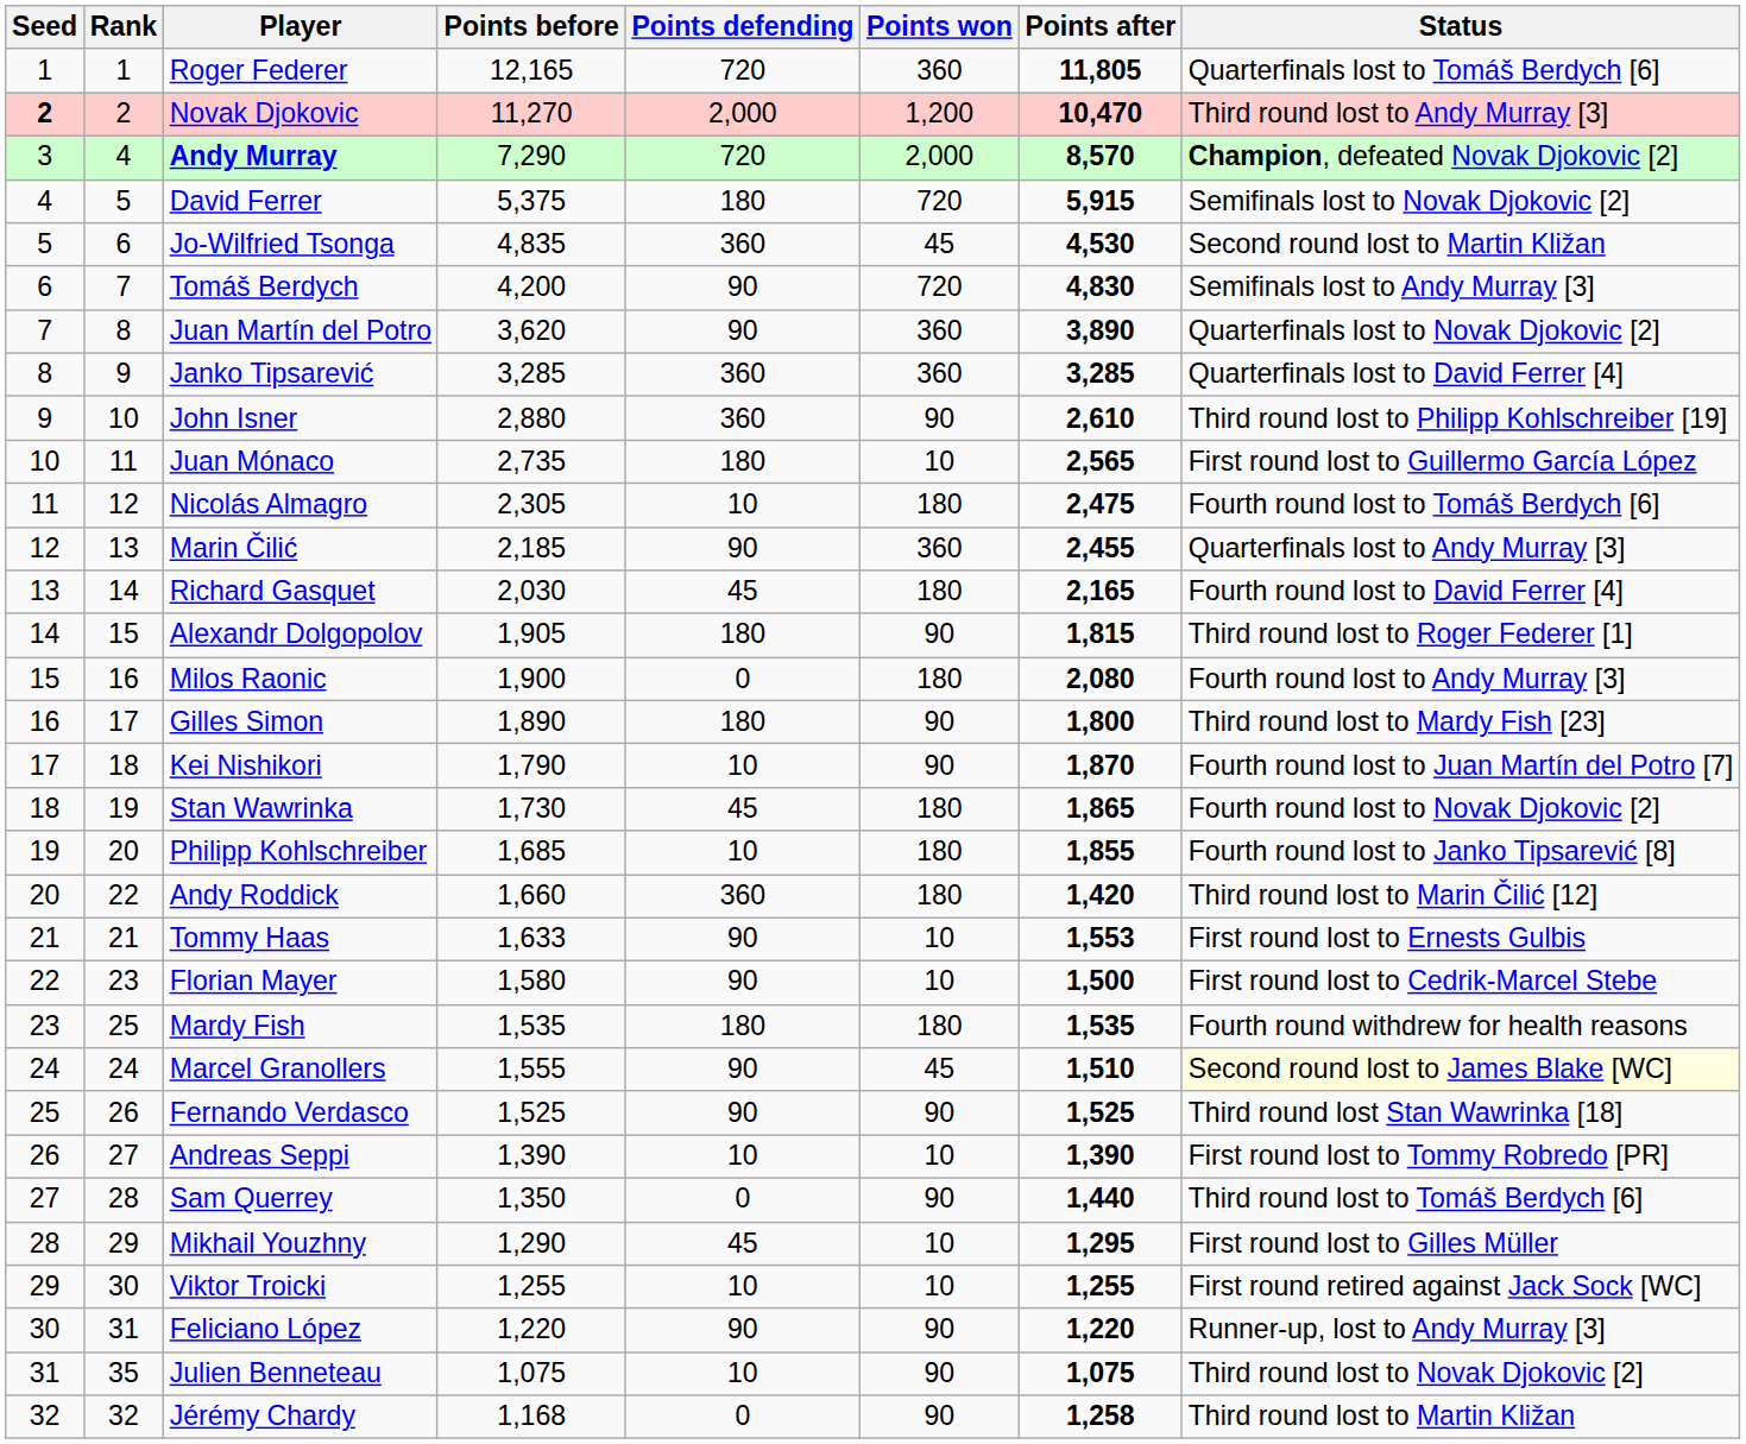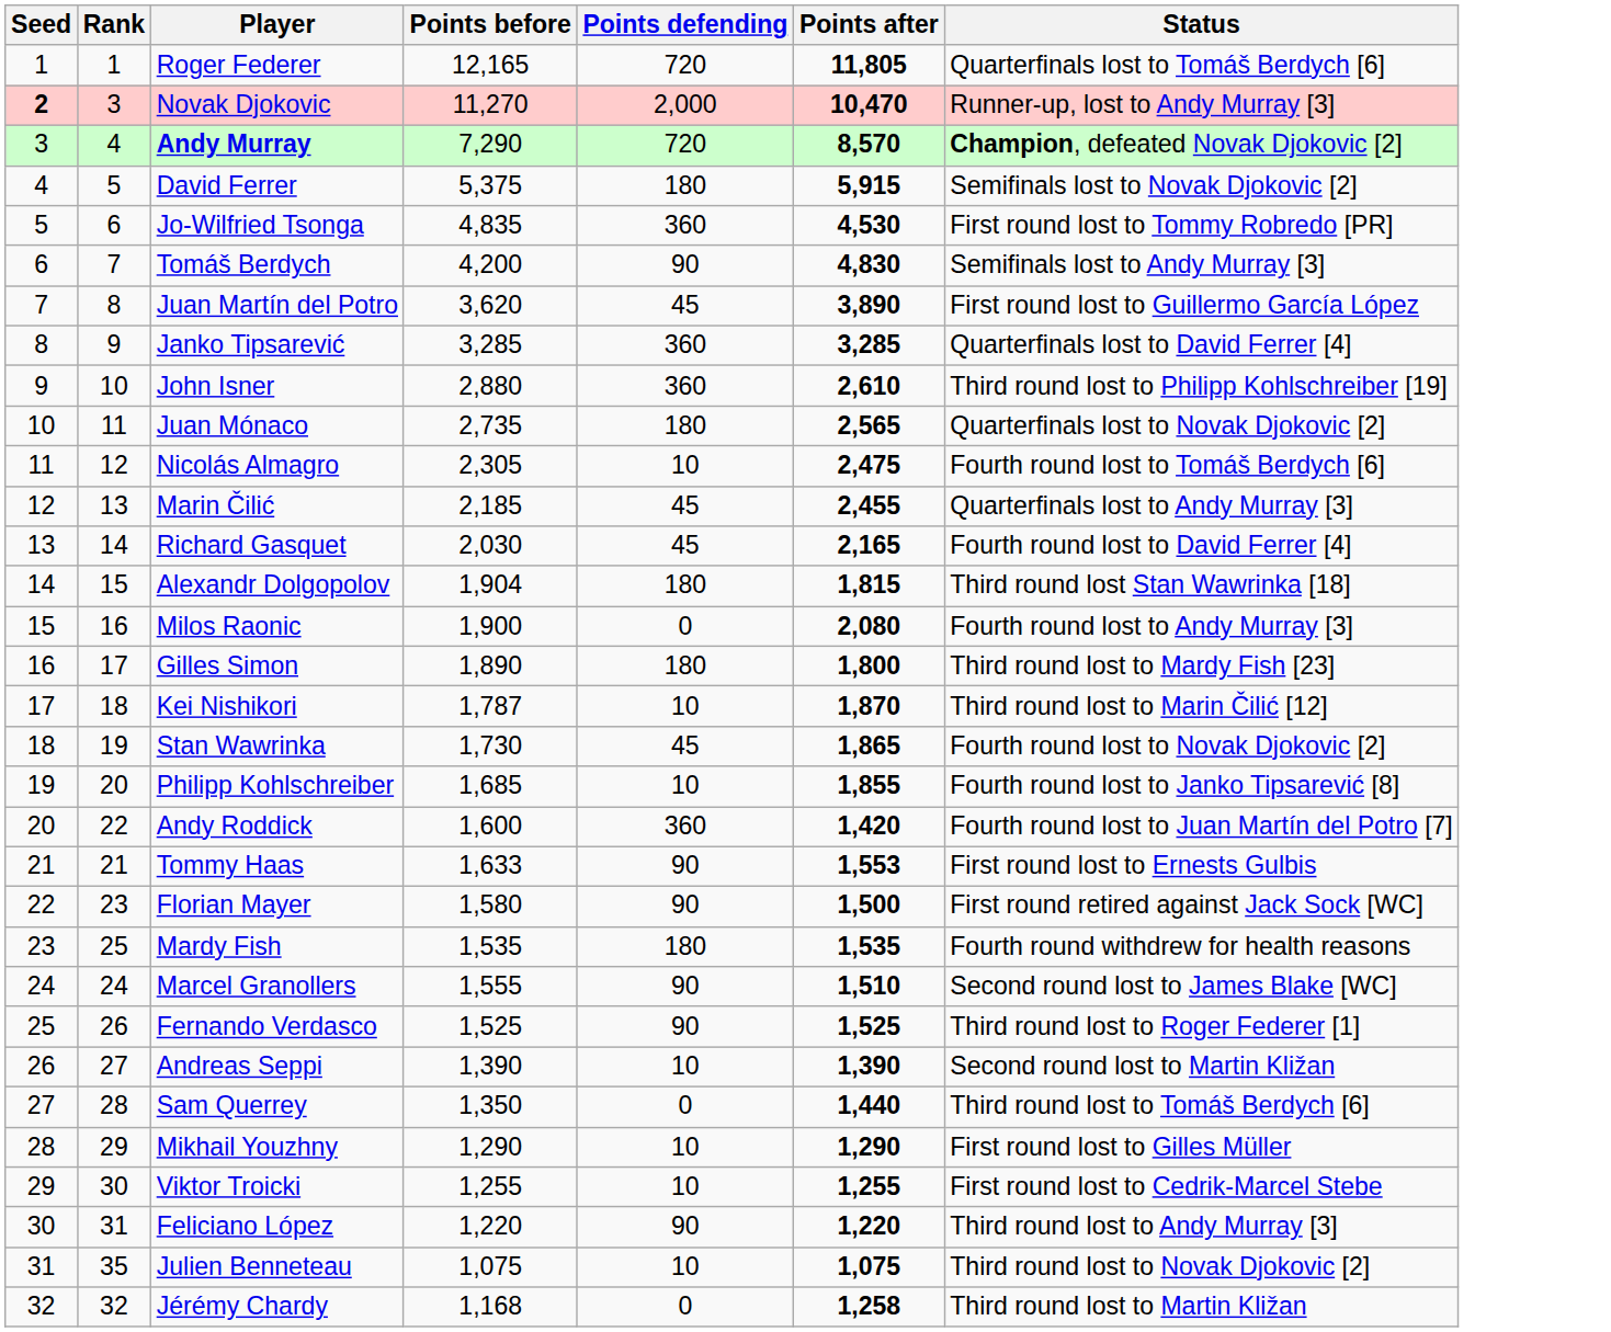 <table class="wikitable sortable">
 <tr>
 <th>Seed</th>
 <th>Rank</th>
 <th>Player</th>
 <th>Points before</th>
 <th><a href='#'>Points defending</a></th>
-<th><a href='#'>Points won</a></th>
 <th>Points after</th>
 <th>Status</th>
 </tr>
 <tr>
 <td align=center>1</td>
 <td align=center>1</td>
 <td> <a href='#'>Roger Federer</a></td>
 <td align=center>12,165</td>
 <td align=center>720</td>
-<td align=center>360</td>
 <td align=center><strong>11,805</strong></td>
 <td>Quarterfinals lost to  <a href='#'>Tomáš Berdych</a> [6]</td>
 </tr>
 <tr bgcolor=ffcccc>
 <td align=center><strong>2</strong></td>
-<td align=center>2</td>
+<td align=center>3</td>
 <td> <a href='#'>Novak Djokovic</a></td>
 <td align=center>11,270</td>
 <td align=center>2,000</td>
-<td align=center>1,200</td>
 <td align=center><strong>10,470</strong></td>
-<td>Third round lost to  <a href='#'>Andy Murray</a> [3]</td>
+<td>Runner-up, lost to  <a href='#'>Andy Murray</a> [3]</td>
 </tr>
 <tr bgcolor=ccffcc>
 <td align=center>3</td>
 <td align=center>4</td>
 <td> <strong><a href='#'>Andy Murray</a></strong></td>
 <td align=center>7,290</td>
 <td align=center>720</td>
-<td align=center>2,000</td>
 <td align=center><strong>8,570</strong></td>
 <td><strong>Champion</strong>, defeated  <a href='#'>Novak Djokovic</a> [2]</td>
 </tr>
 <tr>
 <td align=center>4</td>
 <td align=center>5</td>
 <td> <a href='#'>David Ferrer</a></td>
 <td align=center>5,375</td>
 <td align=center>180</td>
-<td align=center>720</td>
 <td align=center><strong>5,915</strong></td>
 <td>Semifinals lost to  <a href='#'>Novak Djokovic</a> [2]</td>
 </tr>
 <tr>
 <td align=center>5</td>
 <td align=center>6</td>
 <td> <a href='#'>Jo-Wilfried Tsonga</a></td>
 <td align=center>4,835</td>
 <td align=center>360</td>
-<td align=center>45</td>
 <td align=center><strong>4,530</strong></td>
-<td>Second round lost to  <a href='#'>Martin Kližan</a></td>
+<td>First round lost to  <a href='#'>Tommy Robredo</a> [PR]</td>
 </tr>
 <tr>
 <td align=center>6</td>
 <td align=center>7</td>
 <td> <a href='#'>Tomáš Berdych</a></td>
 <td align=center>4,200</td>
 <td align=center>90</td>
-<td align=center>720</td>
 <td align=center><strong>4,830</strong></td>
 <td>Semifinals lost to  <a href='#'>Andy Murray</a> [3]</td>
 </tr>
 <tr>
 <td align=center>7</td>
 <td align=center>8</td>
 <td> <a href='#'>Juan Martín del Potro</a></td>
 <td align=center>3,620</td>
-<td align=center>90</td>
-<td align=center>360</td>
+<td align=center>45</td>
 <td align=center><strong>3,890</strong></td>
-<td>Quarterfinals lost to  <a href='#'>Novak Djokovic</a> [2]</td>
+<td>First round lost to  <a href='#'>Guillermo García López</a></td>
 </tr>
 <tr>
 <td align=center>8</td>
 <td align=center>9</td>
 <td> <a href='#'>Janko Tipsarević</a></td>
 <td align=center>3,285</td>
-<td align=center>360</td>
 <td align=center>360</td>
 <td align=center><strong>3,285</strong></td>
 <td>Quarterfinals lost to  <a href='#'>David Ferrer</a> [4]</td>
 </tr>
 <tr>
 <td align=center>9</td>
 <td align=center>10</td>
 <td> <a href='#'>John Isner</a></td>
 <td align=center>2,880</td>
 <td align=center>360</td>
-<td align=center>90</td>
 <td align=center><strong>2,610</strong></td>
 <td>Third round lost to  <a href='#'>Philipp Kohlschreiber</a> [19]</td>
 </tr>
 <tr>
 <td align=center>10</td>
 <td align=center>11</td>
 <td> <a href='#'>Juan Mónaco</a></td>
 <td align=center>2,735</td>
 <td align=center>180</td>
-<td align=center>10</td>
 <td align=center><strong>2,565</strong></td>
-<td>First round lost to  <a href='#'>Guillermo García López</a></td>
+<td>Quarterfinals lost to  <a href='#'>Novak Djokovic</a> [2]</td>
 </tr>
 <tr>
 <td align=center>11</td>
 <td align=center>12</td>
 <td> <a href='#'>Nicolás Almagro</a></td>
 <td align=center>2,305</td>
 <td align=center>10</td>
-<td align=center>180</td>
 <td align=center><strong>2,475</strong></td>
 <td>Fourth round lost to  <a href='#'>Tomáš Berdych</a> [6]</td>
 </tr>
 <tr>
 <td align=center>12</td>
 <td align=center>13</td>
 <td> <a href='#'>Marin Čilić</a></td>
 <td align=center>2,185</td>
-<td align=center>90</td>
-<td align=center>360</td>
+<td align=center>45</td>
 <td align=center><strong>2,455</strong></td>
 <td>Quarterfinals lost to  <a href='#'>Andy Murray</a> [3]</td>
 </tr>
 <tr>
 <td align=center>13</td>
 <td align=center>14</td>
 <td> <a href='#'>Richard Gasquet</a></td>
 <td align=center>2,030</td>
 <td align=center>45</td>
-<td align=center>180</td>
 <td align=center><strong>2,165</strong></td>
 <td>Fourth round lost to  <a href='#'>David Ferrer</a> [4]</td>
 </tr>
 <tr>
 <td align=center>14</td>
 <td align=center>15</td>
 <td> <a href='#'>Alexandr Dolgopolov</a></td>
-<td align=center>1,905</td>
+<td align=center>1,904</td>
 <td align=center>180</td>
-<td align=center>90</td>
 <td align=center><strong>1,815</strong></td>
-<td>Third round lost to  <a href='#'>Roger Federer</a> [1]</td>
+<td>Third round lost  <a href='#'>Stan Wawrinka</a> [18]</td>
 </tr>
 <tr>
 <td align=center>15</td>
 <td align=center>16</td>
 <td> <a href='#'>Milos Raonic</a></td>
 <td align=center>1,900</td>
 <td align=center>0</td>
-<td align=center>180</td>
 <td align=center><strong>2,080</strong></td>
 <td>Fourth round lost to  <a href='#'>Andy Murray</a> [3]</td>
 </tr>
 <tr>
 <td align=center>16</td>
 <td align=center>17</td>
 <td> <a href='#'>Gilles Simon</a></td>
 <td align=center>1,890</td>
 <td align=center>180</td>
-<td align=center>90</td>
 <td align=center><strong>1,800</strong></td>
 <td>Third round lost to  <a href='#'>Mardy Fish</a> [23]</td>
 </tr>
 <tr>
 <td align=center>17</td>
 <td align=center>18</td>
 <td> <a href='#'>Kei Nishikori</a></td>
-<td align=center>1,790</td>
+<td align=center>1,787</td>
 <td align=center>10</td>
-<td align=center>90</td>
 <td align=center><strong>1,870</strong></td>
-<td>Fourth round lost to  <a href='#'>Juan Martín del Potro</a> [7]</td>
+<td>Third round lost to  <a href='#'>Marin Čilić</a> [12]</td>
 </tr>
 <tr>
 <td align=center>18</td>
 <td align=center>19</td>
 <td> <a href='#'>Stan Wawrinka</a></td>
 <td align=center>1,730</td>
 <td align=center>45</td>
-<td align=center>180</td>
 <td align=center><strong>1,865</strong></td>
 <td>Fourth round lost to  <a href='#'>Novak Djokovic</a> [2]</td>
 </tr>
 <tr>
 <td align=center>19</td>
 <td align=center>20</td>
 <td> <a href='#'>Philipp Kohlschreiber</a></td>
 <td align=center>1,685</td>
 <td align=center>10</td>
-<td align=center>180</td>
 <td align=center><strong>1,855</strong></td>
 <td>Fourth round lost to  <a href='#'>Janko Tipsarević</a> [8]</td>
 </tr>
 <tr>
 <td align=center>20</td>
 <td align=center>22</td>
 <td> <a href='#'>Andy Roddick</a></td>
-<td align=center>1,660</td>
+<td align=center>1,600</td>
 <td align=center>360</td>
-<td align=center>180</td>
 <td align=center><strong>1,420</strong></td>
-<td>Third round lost to  <a href='#'>Marin Čilić</a> [12]</td>
+<td>Fourth round lost to  <a href='#'>Juan Martín del Potro</a> [7]</td>
 </tr>
 <tr>
 <td align=center>21</td>
 <td align=center>21</td>
 <td> <a href='#'>Tommy Haas</a></td>
 <td align=center>1,633</td>
 <td align=center>90</td>
-<td align=center>10</td>
 <td align=center><strong>1,553</strong></td>
 <td>First round lost to  <a href='#'>Ernests Gulbis</a></td>
 </tr>
 <tr>
 <td align=center>22</td>
 <td align=center>23</td>
 <td> <a href='#'>Florian Mayer</a></td>
 <td align=center>1,580</td>
 <td align=center>90</td>
-<td align=center>10</td>
 <td align=center><strong>1,500</strong></td>
-<td>First round lost to  <a href='#'>Cedrik-Marcel Stebe</a></td>
+<td>First round retired against  <a href='#'>Jack Sock</a> [WC]</td>
 </tr>
 <tr>
 <td align=center>23</td>
 <td align=center>25</td>
 <td> <a href='#'>Mardy Fish</a></td>
 <td align=center>1,535</td>
-<td align=center>180</td>
 <td align=center>180</td>
 <td align=center><strong>1,535</strong></td>
 <td>Fourth round withdrew for health reasons</td>
 </tr>
 <tr>
 <td align=center>24</td>
 <td align=center>24</td>
 <td> <a href='#'>Marcel Granollers</a></td>
 <td align=center>1,555</td>
 <td align=center>90</td>
-<td align=center>45</td>
 <td align=center><strong>1,510</strong></td>
-<td style="background: lightyellow;">Second round lost to  <a href='#'>James Blake</a> [WC]</td>
+<td>Second round lost to  <a href='#'>James Blake</a> [WC]</td>
 </tr>
 <tr>
 <td align=center>25</td>
 <td align=center>26</td>
 <td> <a href='#'>Fernando Verdasco</a></td>
 <td align=center>1,525</td>
 <td align=center>90</td>
-<td align=center>90</td>
 <td align=center><strong>1,525</strong></td>
-<td>Third round lost  <a href='#'>Stan Wawrinka</a> [18]</td>
+<td>Third round lost to  <a href='#'>Roger Federer</a> [1]</td>
 </tr>
 <tr>
 <td align=center>26</td>
 <td align=center>27</td>
 <td> <a href='#'>Andreas Seppi</a></td>
 <td align=center>1,390</td>
 <td align=center>10</td>
-<td align=center>10</td>
 <td align=center><strong>1,390</strong></td>
-<td>First round lost to  <a href='#'>Tommy Robredo</a> [PR]</td>
+<td>Second round lost to  <a href='#'>Martin Kližan</a></td>
 </tr>
 <tr>
 <td align=center>27</td>
 <td align=center>28</td>
 <td> <a href='#'>Sam Querrey</a></td>
 <td align=center>1,350</td>
 <td align=center>0</td>
-<td align=center>90</td>
 <td align=center><strong>1,440</strong></td>
 <td>Third round lost to  <a href='#'>Tomáš Berdych</a> [6]</td>
 </tr>
 <tr>
 <td align=center>28</td>
 <td align=center>29</td>
 <td> <a href='#'>Mikhail Youzhny</a></td>
 <td align=center>1,290</td>
-<td align=center>45</td>
 <td align=center>10</td>
-<td align=center><strong>1,295</strong></td>
+<td align=center><strong>1,290</strong></td>
 <td>First round lost to  <a href='#'>Gilles Müller</a></td>
 </tr>
 <tr>
 <td align=center>29</td>
 <td align=center>30</td>
 <td> <a href='#'>Viktor Troicki</a></td>
 <td align=center>1,255</td>
 <td align=center>10</td>
-<td align=center>10</td>
 <td align=center><strong>1,255</strong></td>
-<td>First round retired against  <a href='#'>Jack Sock</a> [WC]</td>
+<td>First round lost to  <a href='#'>Cedrik-Marcel Stebe</a></td>
 </tr>
 <tr>
 <td align=center>30</td>
 <td align=center>31</td>
 <td> <a href='#'>Feliciano López</a></td>
 <td align=center>1,220</td>
 <td align=center>90</td>
-<td align=center>90</td>
 <td align=center><strong>1,220</strong></td>
-<td>Runner-up, lost to  <a href='#'>Andy Murray</a> [3]</td>
+<td>Third round lost to  <a href='#'>Andy Murray</a> [3]</td>
 </tr>
 <tr>
 <td align=center>31</td>
 <td align=center>35</td>
 <td> <a href='#'>Julien Benneteau</a></td>
 <td align=center>1,075</td>
 <td align=center>10</td>
-<td align=center>90</td>
 <td align=center><strong>1,075</strong></td>
 <td>Third round lost to  <a href='#'>Novak Djokovic</a> [2]</td>
 </tr>
 <tr>
 <td align=center>32</td>
 <td align=center>32</td>
 <td> <a href='#'>Jérémy Chardy</a></td>
 <td align=center>1,168</td>
 <td align=center>0</td>
-<td align=center>90</td>
 <td align=center><strong>1,258</strong></td>
 <td>Third round lost to  <a href='#'>Martin Kližan</a></td>
 </tr>
 </table>
